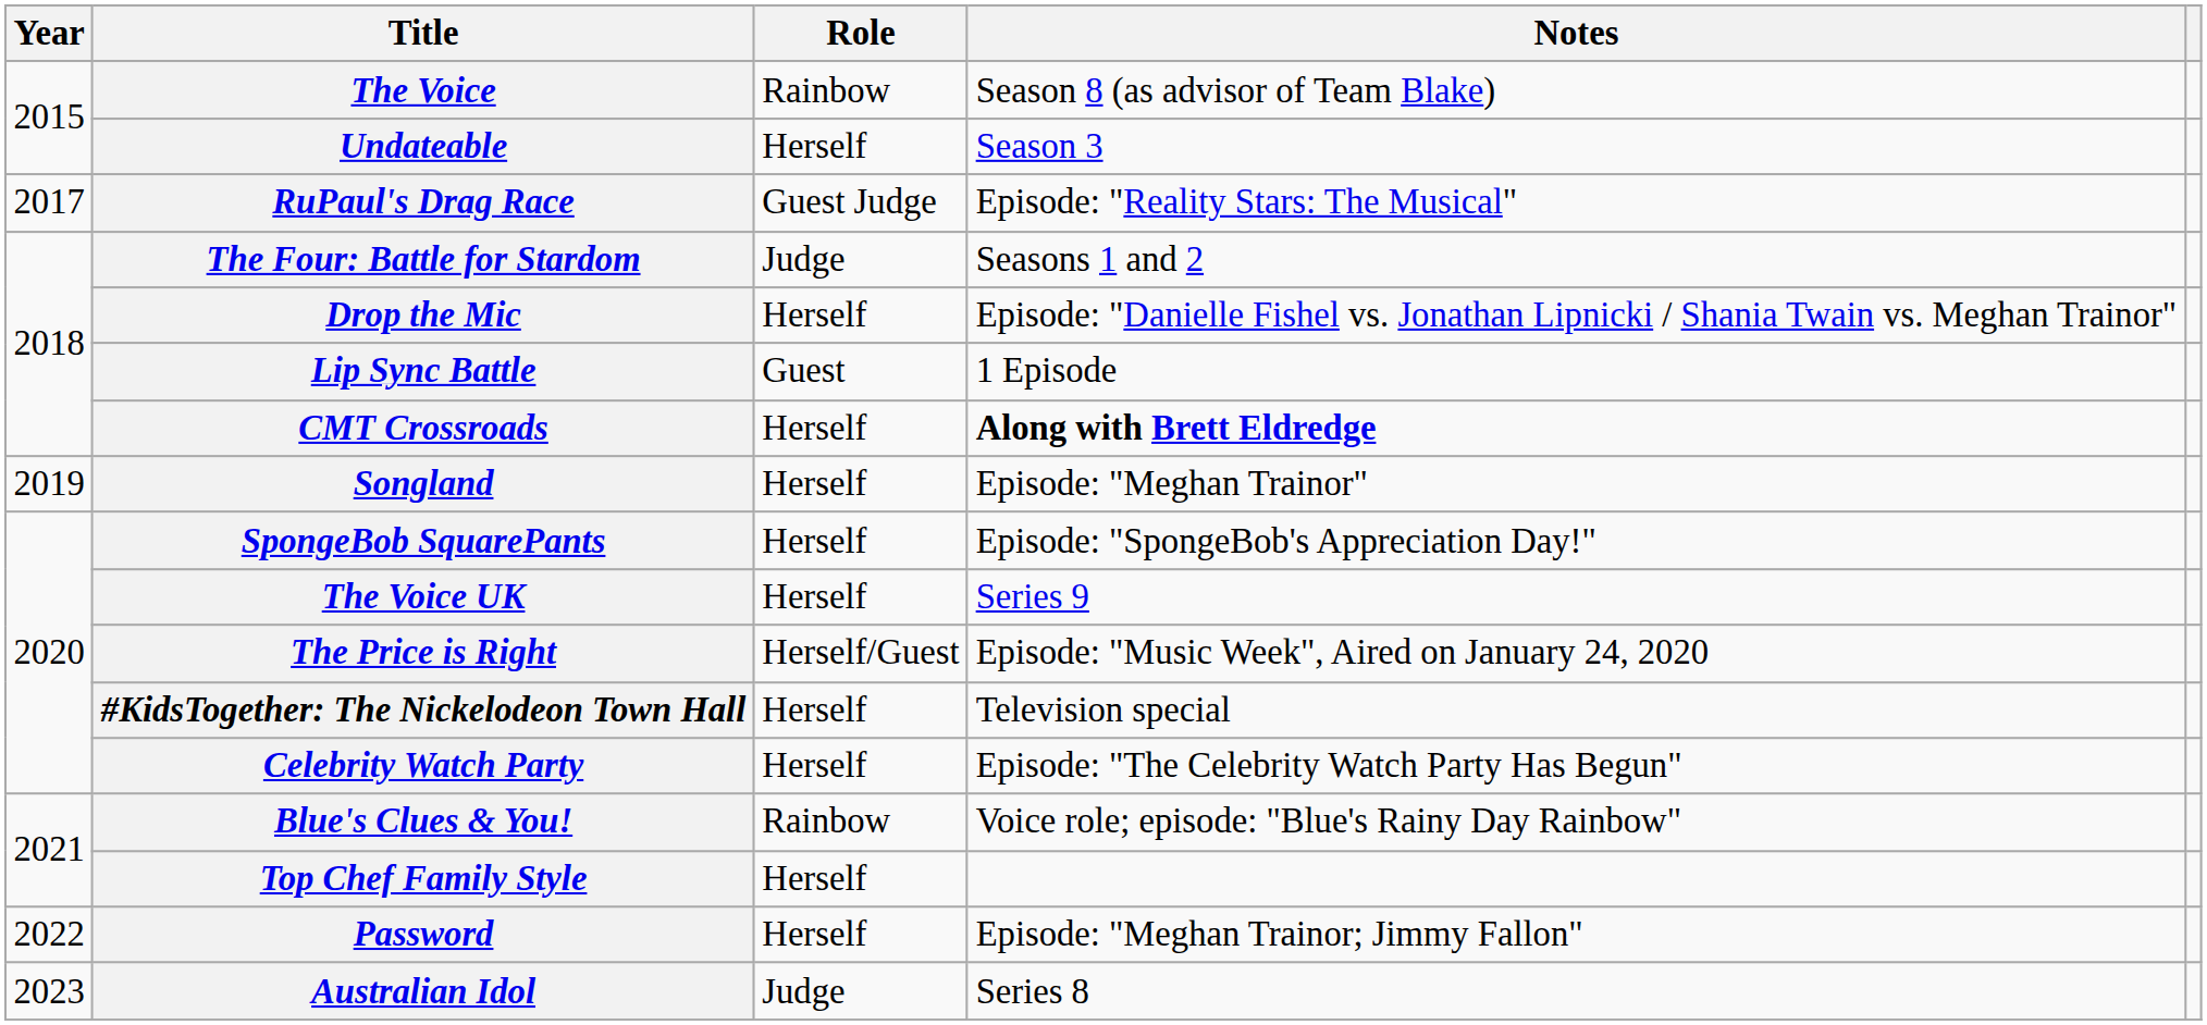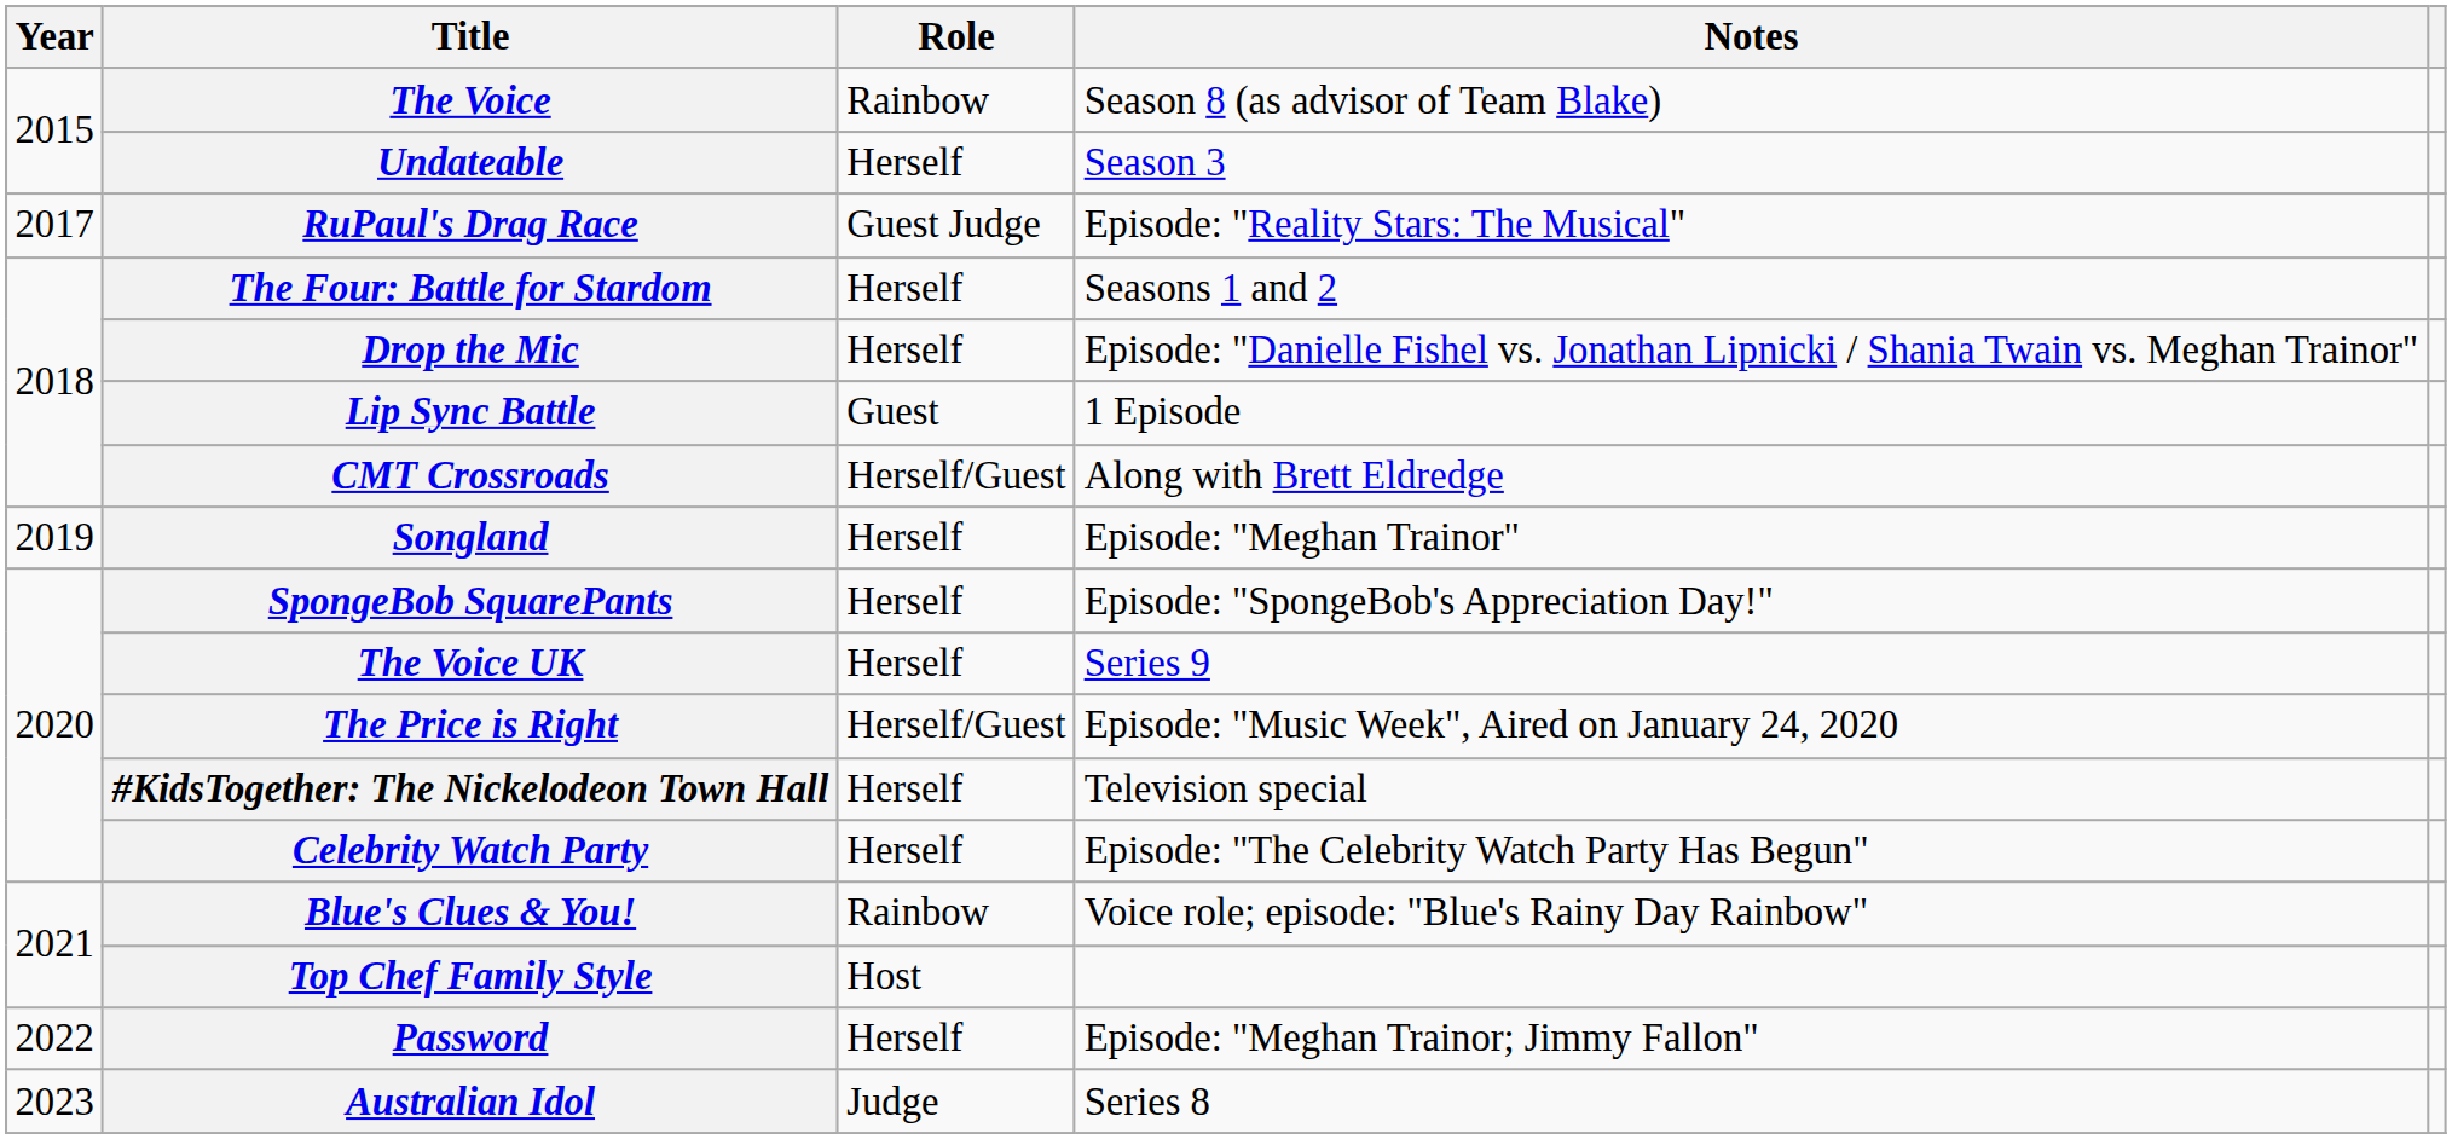 <table class="wikitable sortable plainrowheaders">
 <tr>
 <th scope="col">Year</th>
 <th scope="col">Title</th>
 <th scope="col">Role</th>
 <th scope="col" class="unsortable">Notes</th>
 <th scope="col" class="unsortable"></th>
 </tr>
 <tr>
 <td rowspan="2">2015</td>
 <th scope="row"><em><a href='#'>The Voice</a></em></th>
 <td>Rainbow</td>
 <td>Season <a href='#'>8</a> (as advisor of Team <a href='#'>Blake</a>)</td>
 <td></td>
 </tr>
 <tr>
 <th scope="row"><em><a href='#'>Undateable</a></em></th>
 <td>Herself</td>
 <td><a href='#'>Season 3</a></td>
 <td></td>
 </tr>
 <tr>
 <td>2017</td>
 <th scope="row"><em><a href='#'>RuPaul's Drag Race</a></em></th>
 <td>Guest Judge</td>
 <td>Episode: "<a href='#'>Reality Stars: The Musical</a>"</td>
 <td></td>
 </tr>
 <tr>
 <td rowspan="4">2018</td>
 <th scope="row"><em><a href='#'>The Four: Battle for Stardom</a></em></th>
-<td>Judge</td>
+<td>Herself</td>
 <td>Seasons <a href='#'>1</a> and <a href='#'>2</a></td>
 <td></td>
 </tr>
 <tr>
 <th scope="row"><em><a href='#'>Drop the Mic</a></em></th>
 <td>Herself</td>
 <td>Episode: "<a href='#'>Danielle Fishel</a> vs. <a href='#'>Jonathan Lipnicki</a> / <a href='#'>Shania Twain</a> vs. Meghan Trainor"</td>
 <td></td>
 </tr>
 <tr>
 <th scope="row"><em><a href='#'>Lip Sync Battle</a></em></th>
 <td>Guest</td>
 <td>1 Episode</td>
 <td></td>
 </tr>
 <tr>
 <th scope="row"><em><a href='#'>CMT Crossroads</a></em></th>
-<td>Herself</td>
-<td><strong>Along with <a href='#'>Brett Eldredge</a></strong></td>
+<td>Herself/Guest</td>
+<td>Along with <a href='#'>Brett Eldredge</a></td>
 <td></td>
 </tr>
 <tr>
 <td>2019</td>
 <th scope="row"><em><a href='#'>Songland</a></em></th>
 <td>Herself</td>
 <td>Episode: "Meghan Trainor"</td>
 <td></td>
 </tr>
 <tr>
 <td rowspan="5">2020</td>
 <th scope="row"><em><a href='#'>SpongeBob SquarePants</a></em></th>
 <td>Herself</td>
 <td>Episode: "SpongeBob's Appreciation Day!"</td>
 <td></td>
 </tr>
 <tr>
 <th scope="row"><em><a href='#'>The Voice UK</a></em></th>
 <td>Herself</td>
 <td><a href='#'>Series 9</a></td>
 <td></td>
 </tr>
 <tr>
 <th scope="row"><em><a href='#'>The Price is Right</a></em></th>
 <td>Herself/Guest</td>
 <td>Episode: "Music Week", Aired on January 24, 2020</td>
 <td></td>
 </tr>
 <tr>
 <th scope="row"><em>#KidsTogether: The Nickelodeon Town Hall</em></th>
 <td>Herself</td>
 <td>Television special</td>
 <td></td>
 </tr>
 <tr>
 <th scope="row"><em><a href='#'>Celebrity Watch Party</a></em></th>
 <td>Herself</td>
 <td>Episode: "The Celebrity Watch Party Has Begun"</td>
 <td></td>
 </tr>
 <tr>
 <td rowspan="2">2021</td>
 <th scope="row"><em><a href='#'>Blue's Clues & You!</a></em></th>
 <td>Rainbow</td>
 <td>Voice role; episode: "Blue's Rainy Day Rainbow"</td>
 <td></td>
 </tr>
 <tr>
 <th scope="row"><em><a href='#'>Top Chef Family Style</a></em></th>
-<td>Herself</td>
+<td>Host</td>
 <td></td>
 <td></td>
 </tr>
 <tr>
 <td>2022</td>
 <th scope="row"><em><a href='#'>Password</a></em></th>
 <td>Herself</td>
 <td>Episode: "Meghan Trainor; Jimmy Fallon"</td>
 <td></td>
 </tr>
 <tr>
 <td>2023</td>
 <th scope="row"><em><a href='#'>Australian Idol</a></em></th>
 <td>Judge</td>
 <td>Series 8</td>
 <td></td>
 </tr>
 <tr>
 </tr>
 </table>
